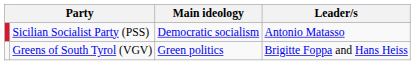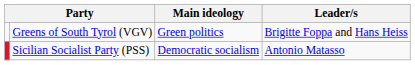 <table class=wikitable style=text-align:left>
 <tr>
 <th colspan=2>Party</th>
 <th>Main ideology</th>
 <th>Leader/s</th>
 </tr>
 <tr>
+<td bgcolor=></td>
+<td><a href='#'>Greens of South Tyrol</a> (VGV)</td>
+<td><a href='#'>Green politics</a></td>
+<td><a href='#'>Brigitte Foppa</a> and <a href='#'>Hans Heiss</a></td>
+</tr>
+<tr>
 <td bgcolor="#dc142f"></td>
 <td><a href='#'>Sicilian Socialist Party</a> (PSS)</td>
 <td><a href='#'>Democratic socialism</a></td>
 <td><a href='#'>Antonio Matasso</a></td>
 </tr>
-<tr>
-<td bgcolor=></td>
-<td><a href='#'>Greens of South Tyrol</a> (VGV)</td>
-<td><a href='#'>Green politics</a></td>
-<td><a href='#'>Brigitte Foppa</a> and <a href='#'>Hans Heiss</a></td>
-</tr>
 </table>
